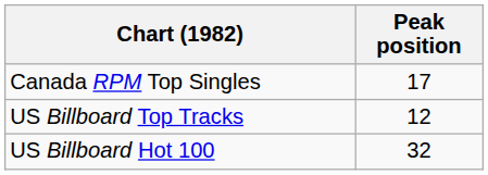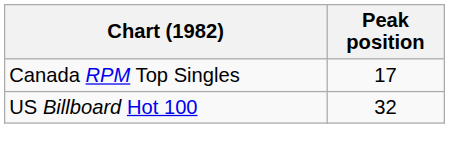 <table class="wikitable" style= "width:350px">
 <tr>
 <th align="left">Chart (1982)</th>
 <th align="center">Peak<br>position</th>
 </tr>
 <tr>
 <td>Canada <em><a href='#'>RPM</a></em> Top Singles</td>
 <td style="text-align:center;">17</td>
 </tr>
 <tr>
-<td>US <em>Billboard</em> <a href='#'>Top Tracks</a></td>
-<td align="center">12</td>
-</tr>
-<tr>
 <td>US <em>Billboard</em> <a href='#'>Hot 100</a></td>
 <td align="center">32</td>
 </tr>
 </table>
